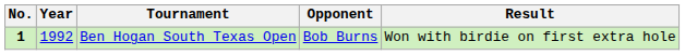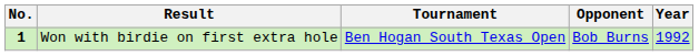 <table class="wikitable" style="font-size:95%;">
 <tr>
 <th>No.</th>
-<th>Year</th>
+<th>Result</th>
 <th>Tournament</th>
 <th>Opponent</th>
-<th>Result</th>
+<th>Year</th>
 </tr>
 <tr style="background:#D0F0C0;">
 <td align=center><strong>1</strong></td>
-<td><a href='#'>1992</a></td>
+<td>Won with birdie on first extra hole</td>
 <td><a href='#'>Ben Hogan South Texas Open</a></td>
 <td> <a href='#'>Bob Burns</a></td>
-<td>Won with birdie on first extra hole</td>
+<td><a href='#'>1992</a></td>
 </tr>
 </table>
